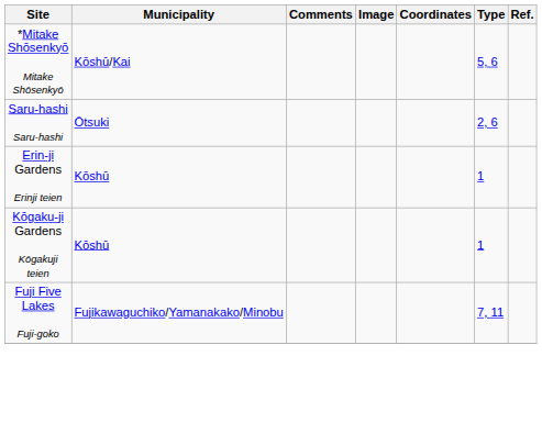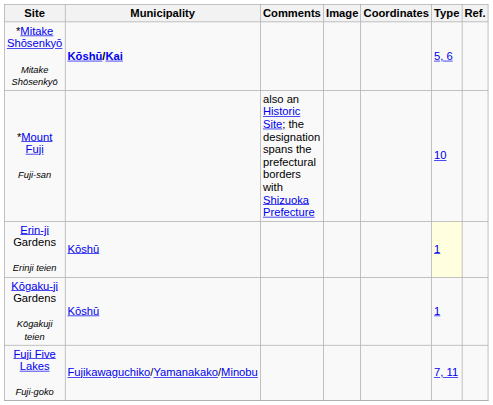 <table class="wikitable sortable"  style="width:100%;">
 <tr>
 <th width="30%" align="left">Site</th>
 <th width="10%" align="left">Municipality</th>
 <th width="30%" align="left" class="unsortable">Comments</th>
 <th width="10%" align="left"  class="unsortable">Image</th>
 <th width="10%" align="left" class="unsortable">Coordinates</th>
 <th width="5%" align="left">Type</th>
 <th width="5%" align="left"  class="unsortable">Ref.</th>
 </tr>
 <tr>
 <td align="center">*<a href='#'>Mitake Shōsenkyō</a><br><br><small><em>Mitake Shōsenkyō</em></small></td>
-<td><a href='#'>Kōshū</a>/<a href='#'>Kai</a></td>
+<td><strong><a href='#'>Kōshū</a>/<a href='#'>Kai</a></strong></td>
 <td></td>
 <td></td>
 <td></td>
 <td><a href='#'>5, 6</a></td>
 <td></td>
 </tr>
 <tr>
-<td align="center"><a href='#'>Saru-hashi</a><br><br><small><em>Saru-hashi</em></small></td>
-<td><a href='#'>Ōtsuki</a></td>
+<td align="center">*<a href='#'>Mount Fuji</a><br><br><small><em>Fuji-san</em></small></td>
+<td></td>
+<td>also an <a href='#'>Historic Site</a>; the designation spans the prefectural borders with <a href='#'>Shizuoka Prefecture</a></td>
 <td></td>
 <td></td>
-<td></td>
-<td><a href='#'>2, 6</a></td>
+<td><a href='#'>10</a></td>
 <td></td>
 </tr>
 <tr>
 <td align="center"><a href='#'>Erin-ji</a> Gardens<br><br><small><em>Erinji teien</em></small></td>
 <td><a href='#'>Kōshū</a></td>
 <td></td>
 <td></td>
 <td></td>
-<td><a href='#'>1</a></td>
+<td style="background: lightyellow;"><a href='#'>1</a></td>
 <td></td>
 </tr>
 <tr>
 <td align="center"><a href='#'>Kōgaku-ji</a> Gardens<br><br><small><em>Kōgakuji teien</em></small></td>
 <td><a href='#'>Kōshū</a></td>
 <td></td>
 <td></td>
 <td></td>
 <td><a href='#'>1</a></td>
 <td></td>
 </tr>
 <tr>
 <td align="center"><a href='#'>Fuji Five Lakes</a><br><br><small><em>Fuji-goko</em></small></td>
 <td><a href='#'>Fujikawaguchiko</a>/<a href='#'>Yamanakako</a>/<a href='#'>Minobu</a></td>
 <td></td>
 <td></td>
 <td></td>
 <td><a href='#'>7, 11</a></td>
 <td></td>
 </tr>
 <tr>
 </tr>
 </table>
